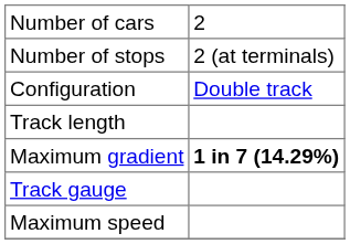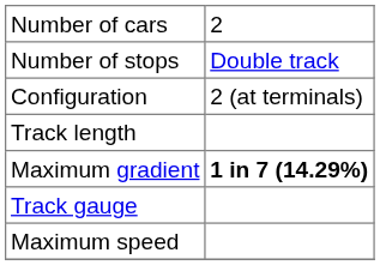 <table border="1" cellspacing="0" cellpadding="3" style="border-collapse:collapse; font-size:95%; margin-right:10px; margin-bottom:5px;">
 <tr>
 <td>Number of cars</td>
 <td>2</td>
 </tr>
 <tr>
 <td>Number of stops</td>
-<td>2 (at terminals)</td>
+<td><a href='#'>Double track</a></td>
 </tr>
 <tr>
 <td>Configuration</td>
-<td><a href='#'>Double track</a></td>
+<td>2 (at terminals)</td>
 </tr>
 <tr>
 <td>Track length</td>
 <td></td>
 </tr>
 <tr>
 <td>Maximum <a href='#'>gradient</a></td>
 <td><strong>1 in 7 (14.29%)</strong></td>
 </tr>
 <tr>
 <td><a href='#'>Track gauge</a></td>
 <td></td>
 </tr>
 <tr>
 <td>Maximum speed</td>
 <td></td>
 </tr>
 <tr>
 </tr>
 </table>
